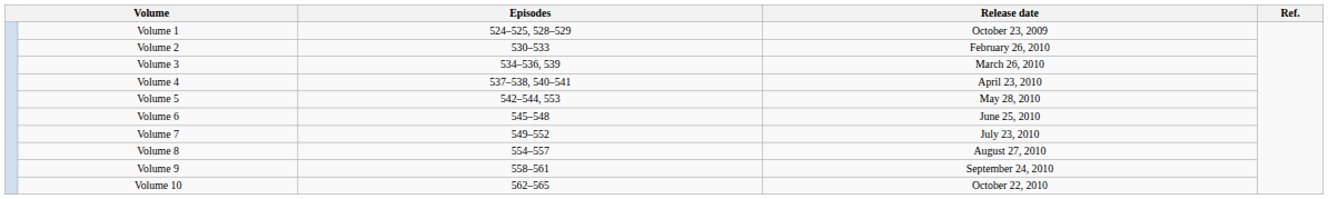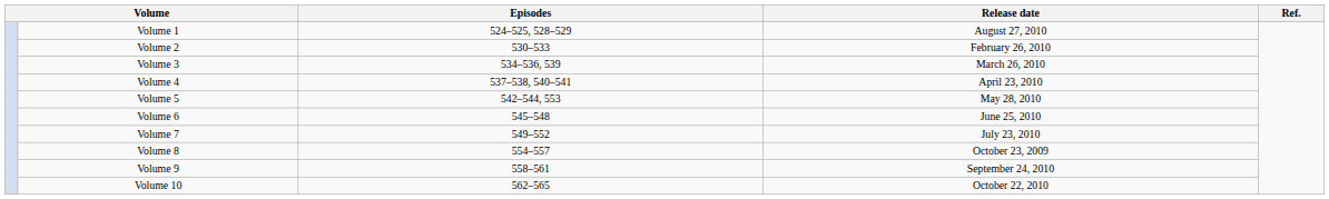 <table class="wikitable" style="text-align: center; width: 98%;">
 <tr>
 <th colspan="2" scope="column">Volume</th>
 <th scope="column">Episodes</th>
 <th scope="column">Release date</th>
 <th width="5%" scope="column">Ref.</th>
 </tr>
 <tr>
 <td rowspan="10" width="1%" style="background: #D2DFF0;"></td>
 <td>Volume 1</td>
 <td>524–525, 528–529</td>
-<td>October 23, 2009</td>
+<td>August 27, 2010</td>
 <td rowspan="10"></td>
 </tr>
 <tr>
 <td>Volume 2</td>
 <td>530–533</td>
 <td>February 26, 2010</td>
 </tr>
 <tr>
 <td>Volume 3</td>
 <td>534–536, 539</td>
 <td>March 26, 2010</td>
 </tr>
 <tr>
 <td>Volume 4</td>
 <td>537–538, 540–541</td>
 <td>April 23, 2010</td>
 </tr>
 <tr>
 <td>Volume 5</td>
 <td>542–544, 553</td>
 <td>May 28, 2010</td>
 </tr>
 <tr>
 <td>Volume 6</td>
 <td>545–548</td>
 <td>June 25, 2010</td>
 </tr>
 <tr>
 <td>Volume 7</td>
 <td>549–552</td>
 <td>July 23, 2010</td>
 </tr>
 <tr>
 <td>Volume 8</td>
 <td>554–557</td>
-<td>August 27, 2010</td>
+<td>October 23, 2009</td>
 </tr>
 <tr>
 <td>Volume 9</td>
 <td>558–561</td>
 <td>September 24, 2010</td>
 </tr>
 <tr>
 <td>Volume 10</td>
 <td>562–565</td>
 <td>October 22, 2010</td>
 </tr>
 </table>
